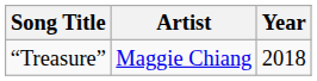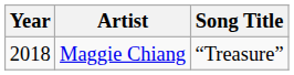 <table class="wikitable sortable">
 <tr>
+<th>Year</th>
+<th>Artist</th>
 <th>Song Title</th>
-<th>Artist</th>
-<th>Year</th>
 </tr>
 <tr>
+<td>2018</td>
+<td><a href='#'>Maggie Chiang</a></td>
 <td>“Treasure”</td>
-<td><a href='#'>Maggie Chiang</a></td>
-<td>2018</td>
 </tr>
 </table>
